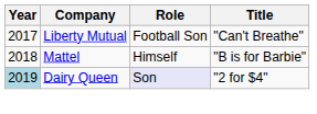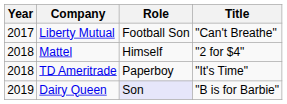 <table class="wikitable sortable">
 <tr>
 <th>Year</th>
 <th>Company</th>
 <th>Role</th>
 <th class="unsortable">Title</th>
 </tr>
 <tr>
 <td>2017</td>
 <td><a href='#'>Liberty Mutual</a></td>
 <td>Football Son</td>
 <td>"Can't Breathe"</td>
 </tr>
 <tr>
 <td>2018</td>
 <td><a href='#'>Mattel</a></td>
 <td>Himself</td>
+<td>"2 for $4"</td>
+</tr>
+<tr>
+<td>2018</td>
+<td><a href='#'>TD Ameritrade</a></td>
+<td>Paperboy</td>
+<td>"It's Time"</td>
+</tr>
+<tr>
+<td>2019</td>
+<td><a href='#'>Dairy Queen</a></td>
+<td style="background: lavender;">Son</td>
 <td>"B is for Barbie"</td>
 </tr>
-<tr>
-<td style="background: lightblue;">2019</td>
-<td><a href='#'>Dairy Queen</a></td>
-<td style="background: lavender;">Son</td>
-<td>"2 for $4"</td>
-</tr>
 </table>
